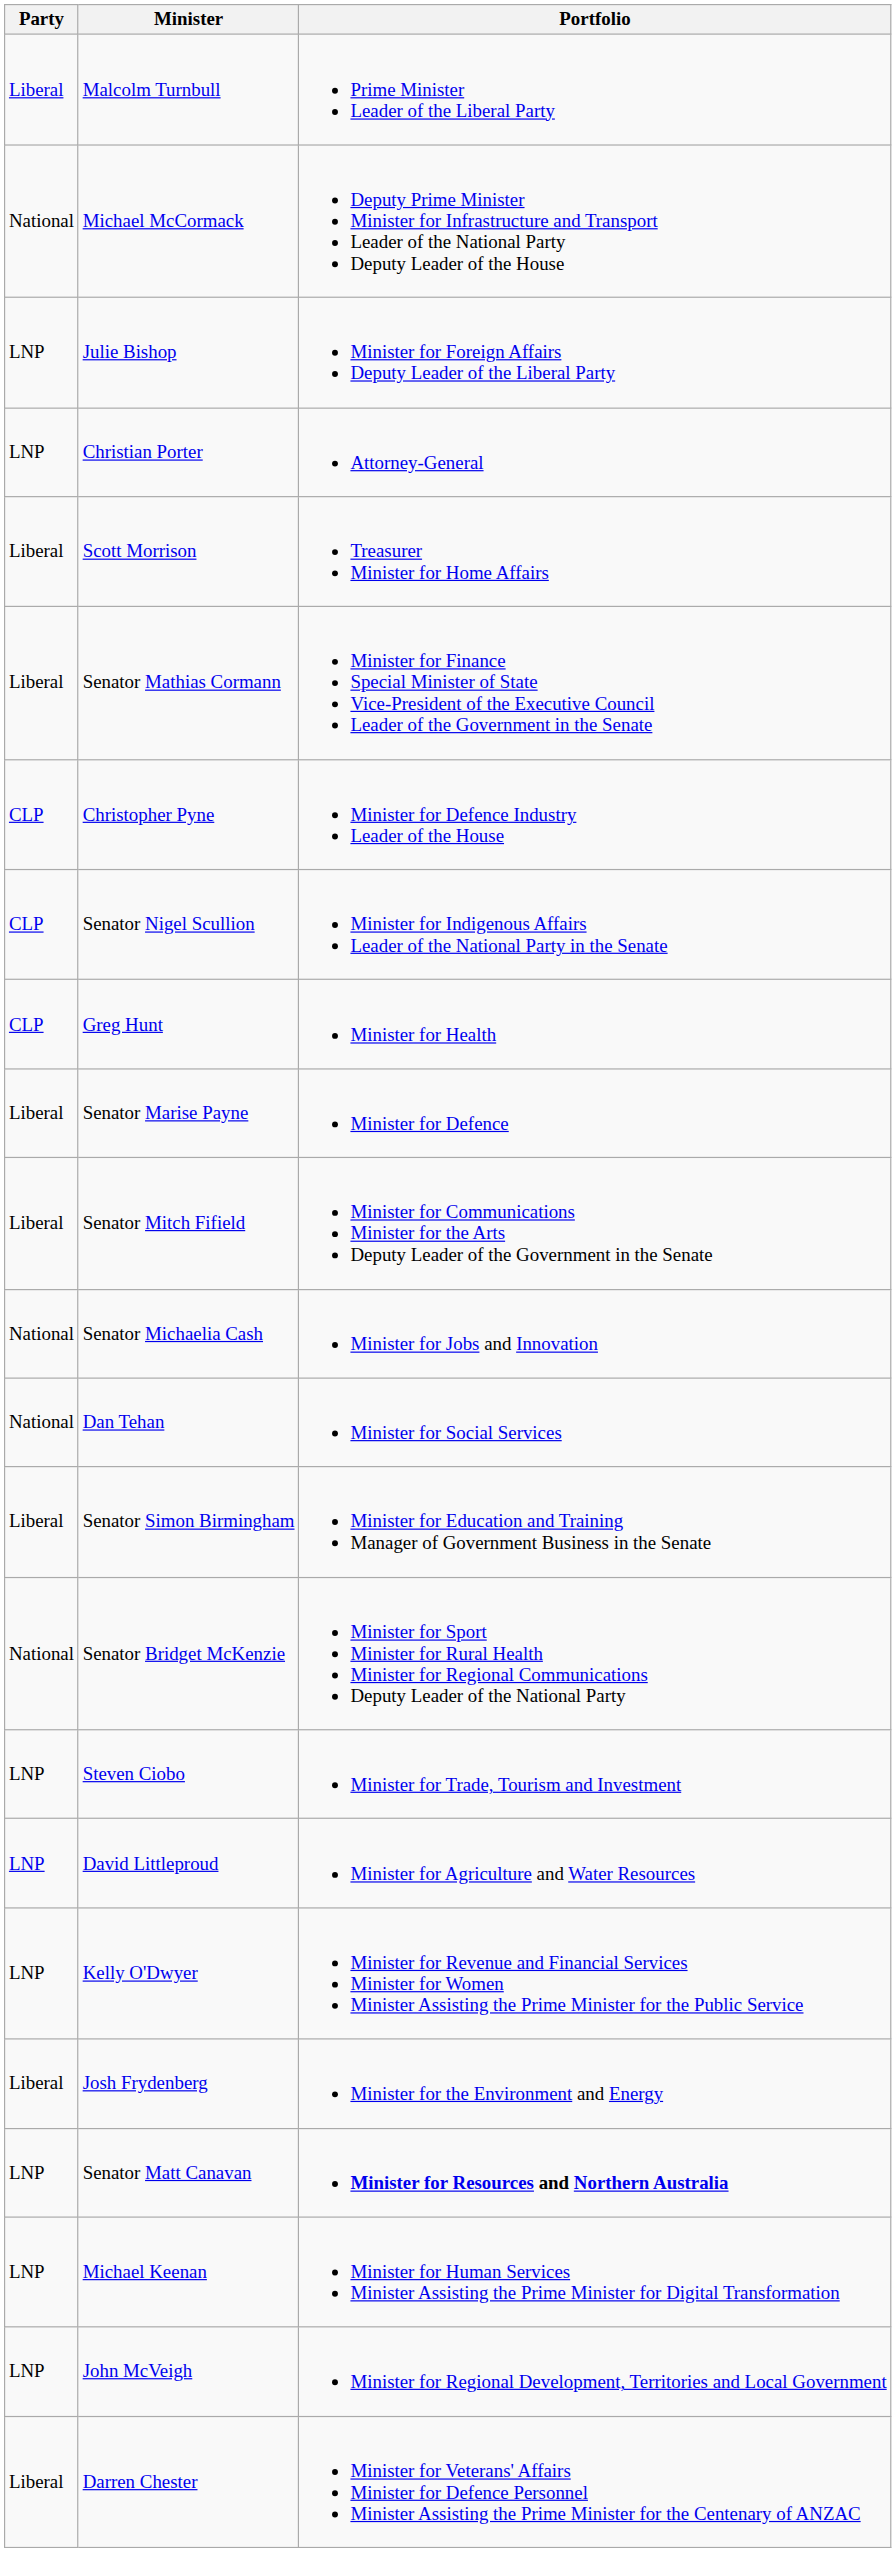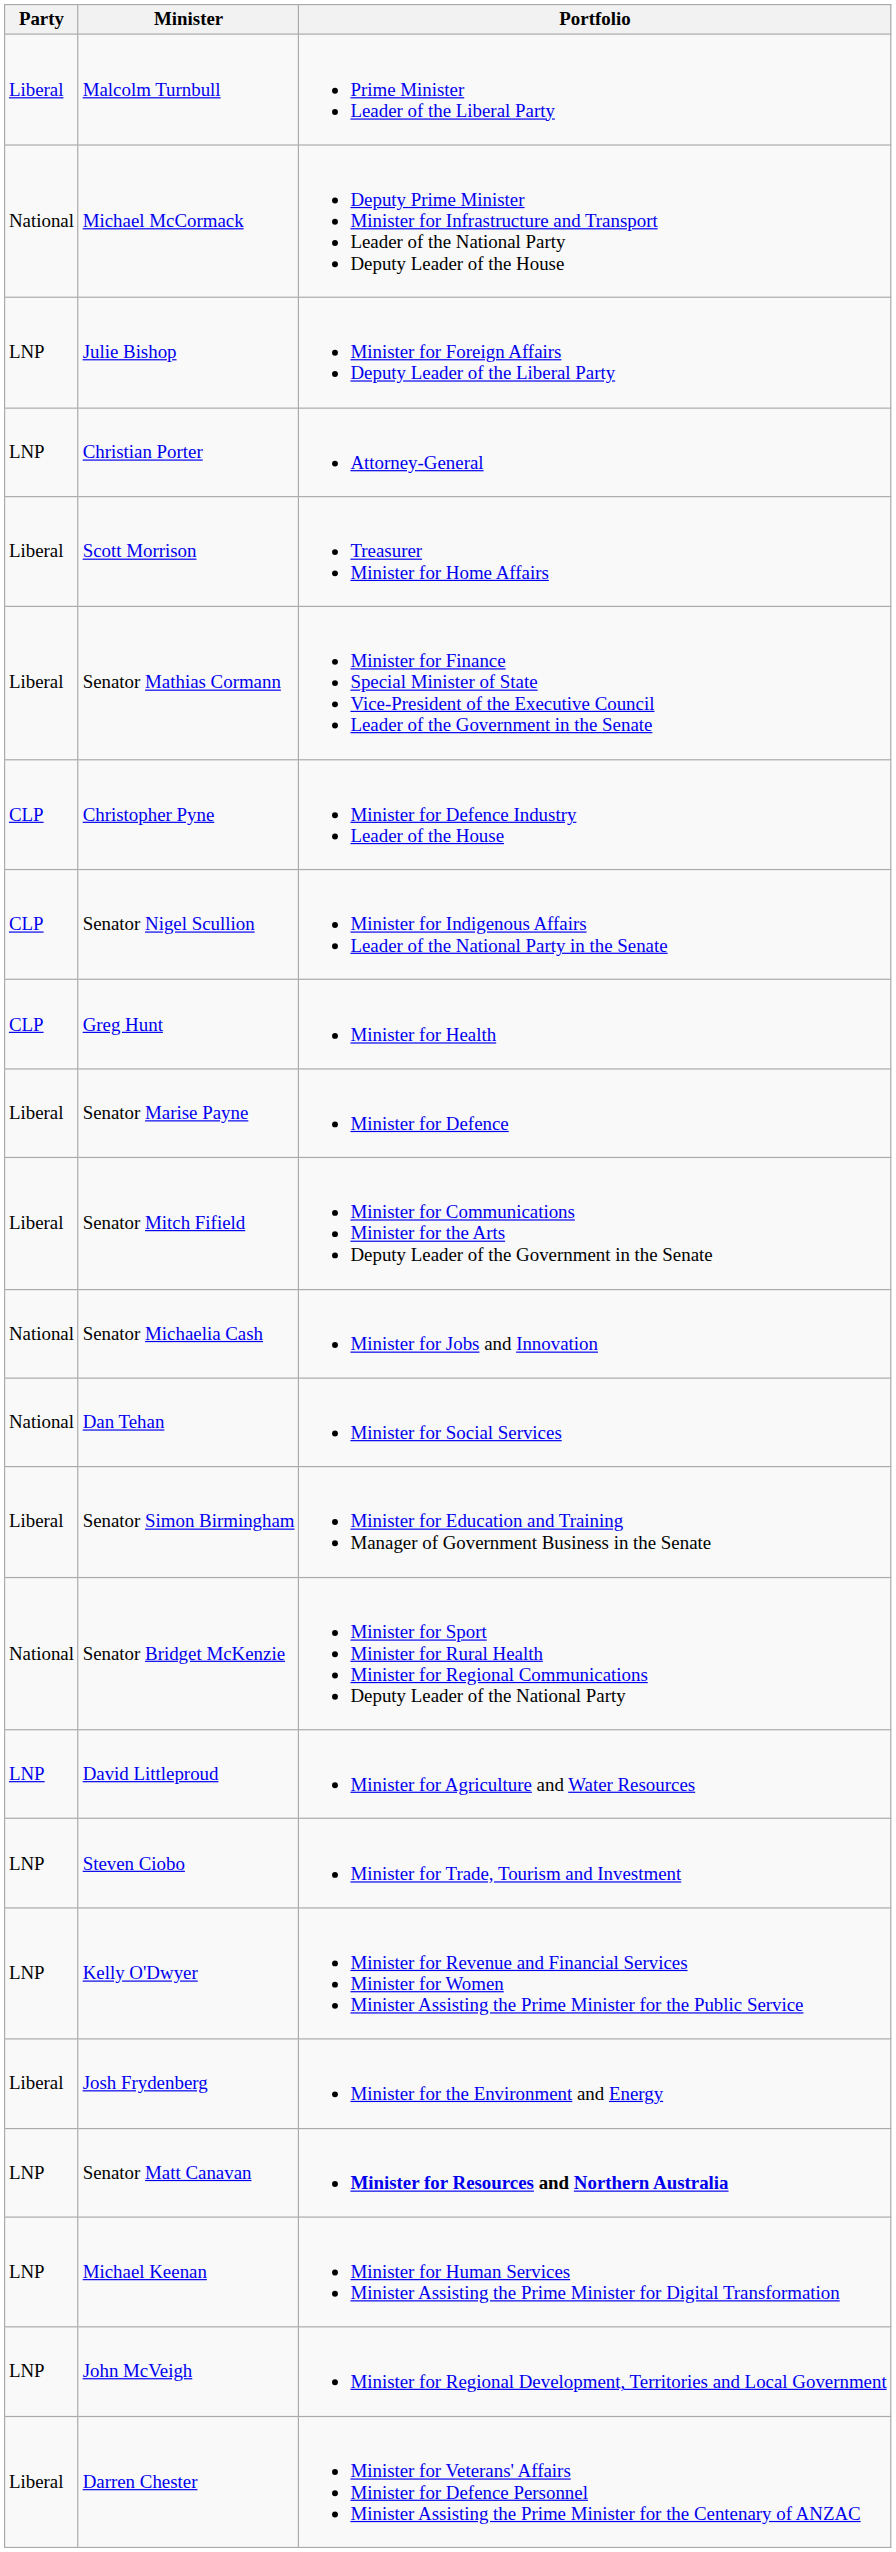 <table class="wikitable sortable">
 <tr>
 <th>Party</th>
 <th>Minister</th>
 <th>Portfolio</th>
 </tr>
 <tr>
 <td><a href='#'>Liberal</a></td>
 <td><a href='#'>Malcolm Turnbull</a> </td>
 <td><br><ul><li><a href='#'>Prime Minister</a></li><li><a href='#'>Leader of the Liberal Party</a></li></ul></td>
 </tr>
 <tr>
 <td>National</td>
 <td><a href='#'>Michael McCormack</a> </td>
 <td><br><ul><li><a href='#'>Deputy Prime Minister</a></li><li><a href='#'>Minister for Infrastructure and Transport</a></li><li>Leader of the National Party</li><li>Deputy Leader of the House</li></ul></td>
 </tr>
 <tr>
 <td>LNP</td>
 <td><a href='#'>Julie Bishop</a> </td>
 <td><br><ul><li><a href='#'>Minister for Foreign Affairs</a></li><li><a href='#'>Deputy Leader of the Liberal Party</a></li></ul></td>
 </tr>
 <tr>
 <td>LNP</td>
 <td><a href='#'>Christian Porter</a> </td>
 <td><br><ul><li><a href='#'>Attorney-General</a></li></ul></td>
 </tr>
 <tr>
 <td>Liberal</td>
 <td><a href='#'>Scott Morrison</a> </td>
 <td><br><ul><li><a href='#'>Treasurer</a></li><li><a href='#'>Minister for Home Affairs</a></li></ul></td>
 </tr>
 <tr>
 <td>Liberal</td>
 <td>Senator <a href='#'>Mathias Cormann</a></td>
 <td><br><ul><li><a href='#'>Minister for Finance</a></li><li><a href='#'>Special Minister of State</a></li><li><a href='#'>Vice-President of the Executive Council</a></li><li><a href='#'>Leader of the Government in the Senate</a></li></ul></td>
 </tr>
 <tr>
 <td><a href='#'>CLP</a></td>
 <td><a href='#'>Christopher Pyne</a> </td>
 <td><br><ul><li><a href='#'>Minister for Defence Industry</a></li><li><a href='#'>Leader of the House</a></li></ul></td>
 </tr>
 <tr>
 <td><a href='#'>CLP</a></td>
 <td>Senator <a href='#'>Nigel Scullion</a></td>
 <td><br><ul><li><a href='#'>Minister for Indigenous Affairs</a></li><li><a href='#'>Leader of the National Party in the Senate</a></li></ul></td>
 </tr>
 <tr>
 <td><a href='#'>CLP</a></td>
 <td><a href='#'>Greg Hunt</a> </td>
 <td><br><ul><li><a href='#'>Minister for Health</a></li></ul></td>
 </tr>
 <tr>
 <td>Liberal</td>
 <td>Senator <a href='#'>Marise Payne</a></td>
 <td><br><ul><li><a href='#'>Minister for Defence</a></li></ul></td>
 </tr>
 <tr>
 <td>Liberal</td>
 <td>Senator <a href='#'>Mitch Fifield</a></td>
 <td><br><ul><li><a href='#'>Minister for Communications</a></li><li><a href='#'>Minister for the Arts</a></li><li>Deputy Leader of the Government in the Senate</li></ul></td>
 </tr>
 <tr>
 <td>National</td>
 <td>Senator <a href='#'>Michaelia Cash</a></td>
 <td><br><ul><li><a href='#'>Minister for Jobs</a> and <a href='#'>Innovation</a></li></ul></td>
 </tr>
 <tr>
 <td>National</td>
 <td><a href='#'>Dan Tehan</a> </td>
 <td><br><ul><li><a href='#'>Minister for Social Services</a></li></ul></td>
 </tr>
 <tr>
 <td>Liberal</td>
 <td>Senator <a href='#'>Simon Birmingham</a></td>
 <td><br><ul><li><a href='#'>Minister for Education and Training</a></li><li>Manager of Government Business in the Senate</li></ul></td>
 </tr>
 <tr>
 <td>National</td>
 <td>Senator <a href='#'>Bridget McKenzie</a></td>
 <td><br><ul><li><a href='#'>Minister for Sport</a></li><li><a href='#'>Minister for Rural Health</a></li><li><a href='#'>Minister for Regional Communications</a></li><li>Deputy Leader of the National Party</li></ul></td>
 </tr>
 <tr>
+<td><a href='#'>LNP</a></td>
+<td><a href='#'>David Littleproud</a>  </td>
+<td><br><ul><li><a href='#'>Minister for Agriculture</a> and <a href='#'>Water Resources</a></li></ul></td>
+</tr>
+<tr>
 <td>LNP</td>
 <td><a href='#'>Steven Ciobo</a> </td>
 <td><br><ul><li><a href='#'>Minister for Trade, Tourism and Investment</a></li></ul></td>
-</tr>
-<tr>
-<td><a href='#'>LNP</a></td>
-<td><a href='#'>David Littleproud</a>  </td>
-<td><br><ul><li><a href='#'>Minister for Agriculture</a> and <a href='#'>Water Resources</a></li></ul></td>
 </tr>
 <tr>
 <td>LNP</td>
 <td><a href='#'>Kelly O'Dwyer</a> </td>
 <td><br><ul><li><a href='#'>Minister for Revenue and Financial Services</a></li><li><a href='#'>Minister for Women</a></li><li><a href='#'>Minister Assisting the Prime Minister for the Public Service</a></li></ul></td>
 </tr>
 <tr>
 <td>Liberal</td>
 <td><a href='#'>Josh Frydenberg</a> </td>
 <td><br><ul><li><a href='#'>Minister for the Environment</a> and <a href='#'>Energy</a></li></ul></td>
 </tr>
 <tr>
 <td>LNP</td>
 <td>Senator <a href='#'>Matt Canavan</a></td>
 <td><strong><br><ul><li><a href='#'>Minister for Resources</a> and <a href='#'>Northern Australia</a></li></ul></strong></td>
 </tr>
 <tr>
 <td>LNP</td>
 <td><a href='#'>Michael Keenan</a> </td>
 <td><br><ul><li><a href='#'>Minister for Human Services</a></li><li><a href='#'>Minister Assisting the Prime Minister for Digital Transformation</a></li></ul></td>
 </tr>
 <tr>
 <td>LNP</td>
 <td><a href='#'>John McVeigh</a> </td>
 <td><br><ul><li><a href='#'>Minister for Regional Development, Territories and Local Government</a></li></ul></td>
 </tr>
 <tr>
 <td>Liberal</td>
 <td><a href='#'>Darren Chester</a> </td>
 <td><br><ul><li><a href='#'>Minister for Veterans' Affairs</a></li><li><a href='#'>Minister for Defence Personnel</a></li><li><a href='#'>Minister Assisting the Prime Minister for the Centenary of ANZAC</a></li></ul></td>
 </tr>
 </table>
